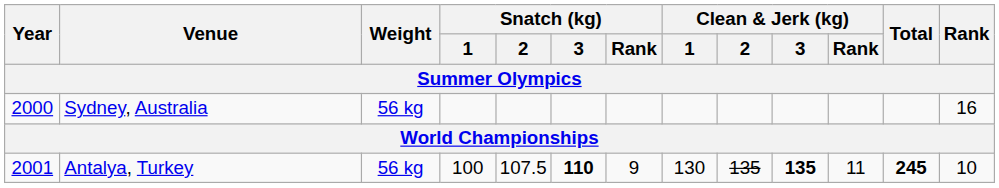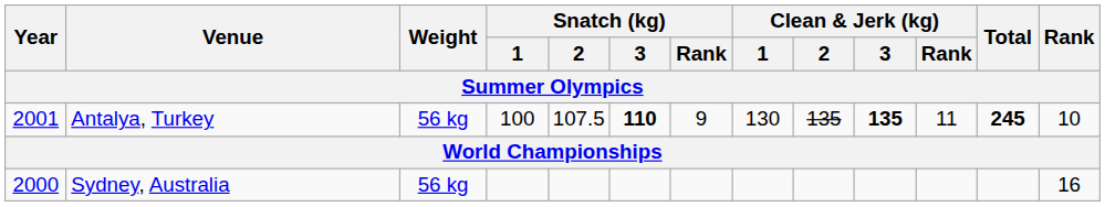 <table class="wikitable" style="text-align:center;">
 <tr>
 <th rowspan=2 width=40>Year</th>
 <th rowspan=2 width=250>Venue</th>
 <th rowspan=2 width=60>Weight</th>
 <th colspan=4>Snatch (kg)</th>
 <th colspan=4>Clean & Jerk (kg)</th>
 <th rowspan=2 width=40>Total</th>
 <th rowspan=2 width=40>Rank</th>
 </tr>
 <tr>
 <th width=40>1</th>
 <th width=40>2</th>
 <th width=40>3</th>
 <th width=40>Rank</th>
 <th width=40>1</th>
 <th width=40>2</th>
 <th width=40>3</th>
 <th width=40>Rank</th>
 </tr>
 <tr>
 <th colspan=13><a href='#'>Summer Olympics</a></th>
 </tr>
 <tr>
+<td><a href='#'>2001</a></td>
+<td align=left> <a href='#'>Antalya</a>, <a href='#'>Turkey</a></td>
+<td><a href='#'>56 kg</a></td>
+<td>100</td>
+<td>107.5</td>
+<td><strong>110</strong></td>
+<td>9</td>
+<td>130</td>
+<td><s>135 </s></td>
+<td><strong>135</strong></td>
+<td>11</td>
+<td><strong>245</strong></td>
+<td>10</td>
+</tr>
+<tr>
+<th colspan=13><a href='#'>World Championships</a></th>
+</tr>
+<tr>
 <td><a href='#'>2000</a></td>
 <td align=left> <a href='#'>Sydney</a>, <a href='#'>Australia</a></td>
 <td><a href='#'>56 kg</a></td>
 <td></td>
 <td></td>
 <td></td>
 <td></td>
 <td></td>
 <td></td>
 <td></td>
 <td></td>
 <td></td>
 <td>16</td>
 </tr>
-<tr>
-<th colspan=13><a href='#'>World Championships</a></th>
-</tr>
-<tr>
-<td><a href='#'>2001</a></td>
-<td align=left> <a href='#'>Antalya</a>, <a href='#'>Turkey</a></td>
-<td><a href='#'>56 kg</a></td>
-<td>100</td>
-<td>107.5</td>
-<td><strong>110</strong></td>
-<td>9</td>
-<td>130</td>
-<td><s>135 </s></td>
-<td><strong>135</strong></td>
-<td>11</td>
-<td><strong>245</strong></td>
-<td>10</td>
-</tr>
 </table>
